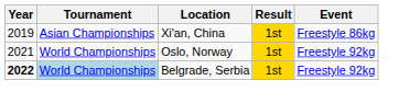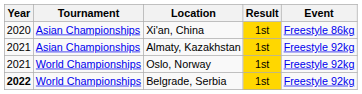 <table class="wikitable" style="font-size:95%;">
 <tr>
 <th>Year</th>
 <th>Tournament</th>
 <th>Location</th>
 <th>Result</th>
 <th>Event</th>
 </tr>
 <tr>
-<td>2019</td>
+<td>2020</td>
 <td><a href='#'>Asian Championships</a></td>
 <td>Xi'an, China</td>
 <td align="center" bgcolor="gold">1st</td>
 <td><a href='#'>Freestyle 86kg</a></td>
+</tr>
+<tr>
+<td>2021</td>
+<td><a href='#'>Asian Championships</a></td>
+<td>Almaty, Kazakhstan</td>
+<td align="center" bgcolor="gold">1st</td>
+<td><a href='#'>Freestyle 92kg</a></td>
 </tr>
 <tr>
 <td>2021</td>
 <td><a href='#'>World Championships</a></td>
 <td>Oslo, Norway</td>
 <td align="center" bgcolor="gold">1st</td>
 <td><a href='#'>Freestyle 92kg</a></td>
 </tr>
 <tr>
 <td><strong>2022</strong></td>
-<td style="background: lightblue;"><a href='#'>World Championships</a></td>
+<td><a href='#'>World Championships</a></td>
 <td>Belgrade, Serbia</td>
 <td align="center" bgcolor="gold">1st</td>
 <td><a href='#'>Freestyle 92kg</a></td>
 </tr>
 </table>
